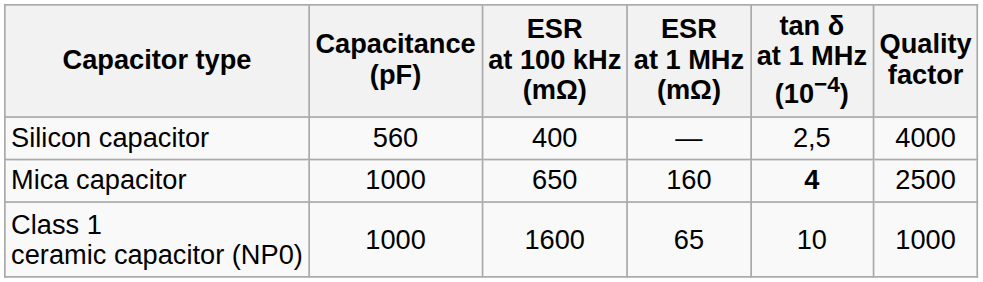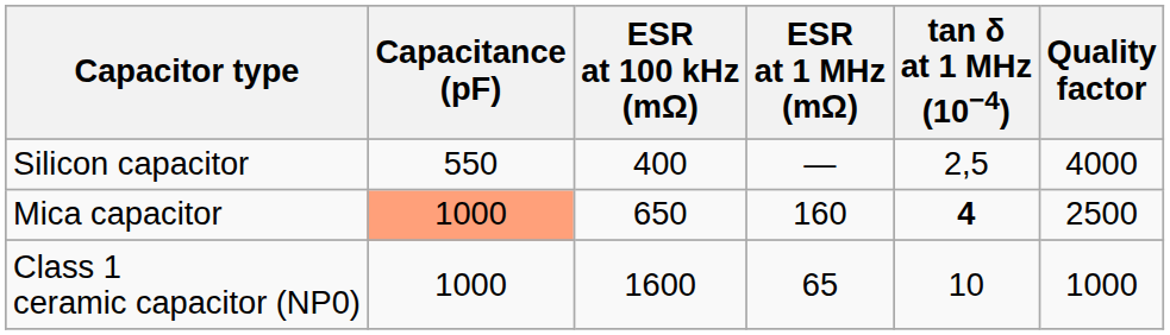 <table class="wikitable centered" style="text-align:center">
 <tr class="hintergrundfarbe6">
 <th>Capacitor type</th>
 <th>Capacitance <br> (pF)</th>
 <th>ESR <br> at 100 kHz <br> (mΩ)</th>
 <th>ESR <br> at 1 MHz <br> (mΩ)</th>
 <th>tan δ <br> at 1 MHz <br> (10<sup>−4</sup>)</th>
 <th>Quality <br> factor</th>
 </tr>
 <tr>
 <td style="text-align:left">Silicon capacitor</td>
-<td>560</td>
+<td>550</td>
 <td>400</td>
 <td>—</td>
 <td>2,5</td>
 <td>4000</td>
 </tr>
 <tr>
 <td style="text-align:left">Mica capacitor</td>
-<td>1000</td>
+<td style="background: lightsalmon;">1000</td>
 <td>650</td>
 <td>160</td>
 <td><strong>4</strong></td>
 <td>2500</td>
 </tr>
 <tr>
 <td style="text-align:left">Class 1 <br> ceramic capacitor (NP0)</td>
 <td>1000</td>
 <td>1600</td>
 <td>65</td>
 <td>10</td>
 <td>1000</td>
 </tr>
 </table>
